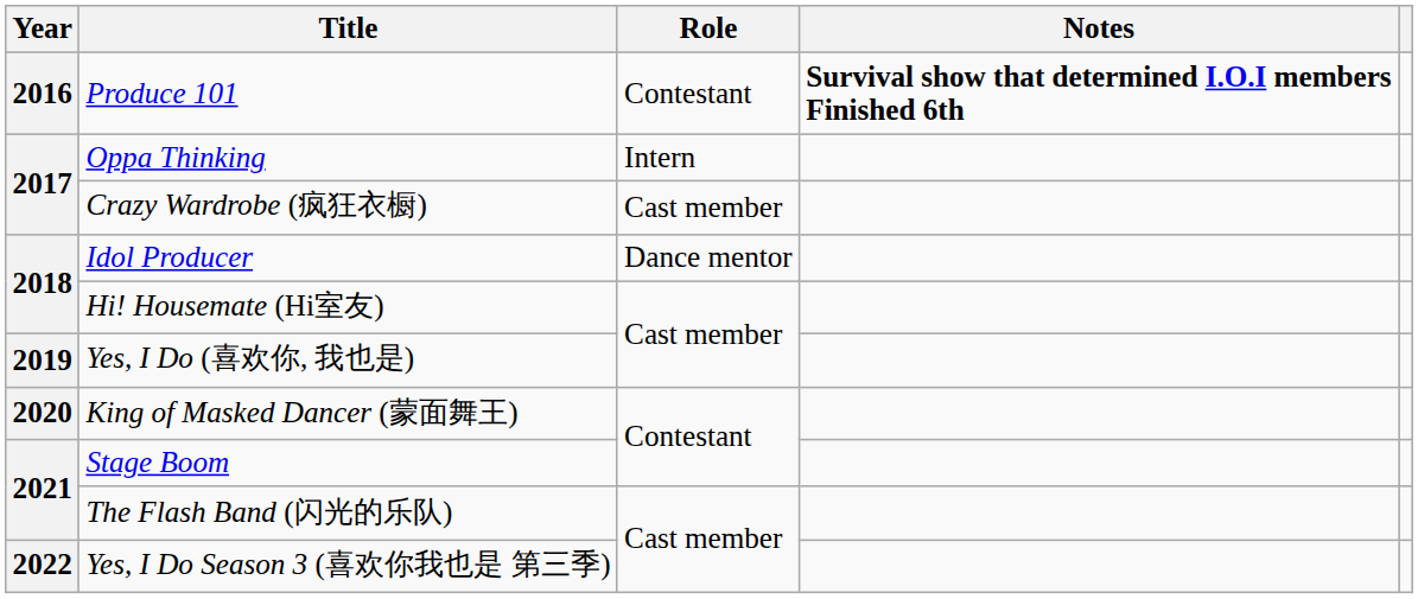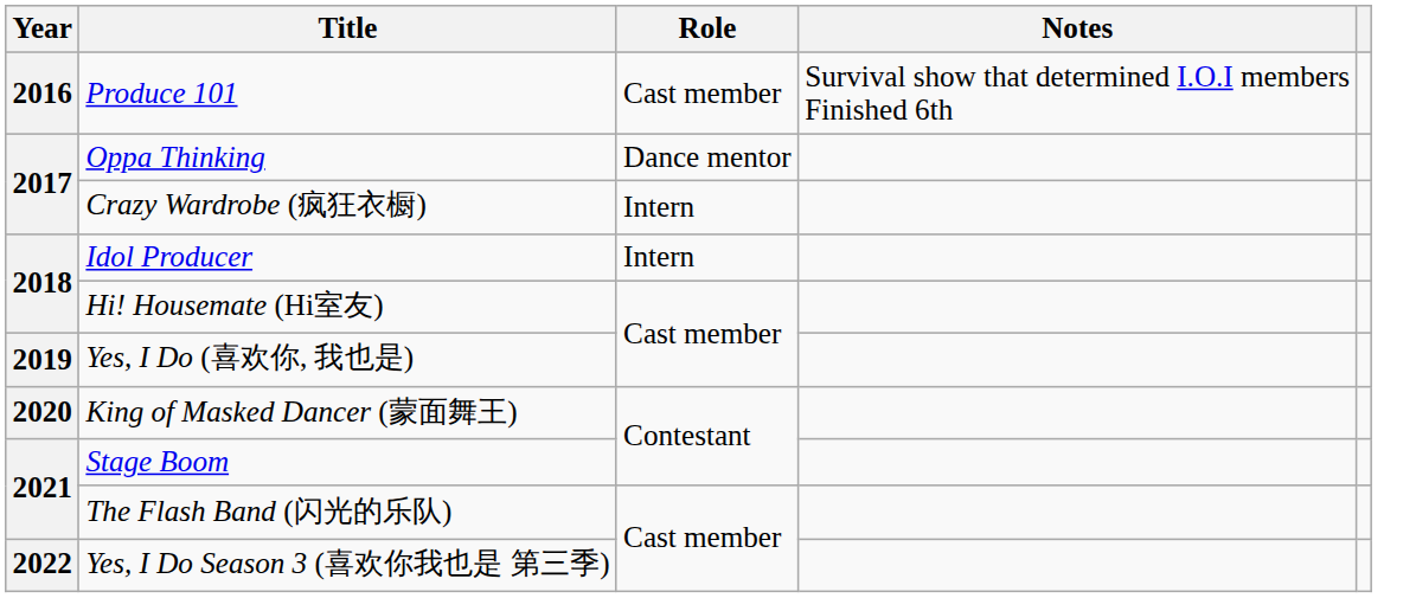 <table class="wikitable sortable plainrowheaders">
 <tr>
 <th scope="col">Year</th>
 <th scope="col">Title</th>
 <th scope="col">Role</th>
 <th scope="col">Notes</th>
 <th scope="col" class="unsortable"></th>
 </tr>
 <tr>
 <th scope="row">2016</th>
 <td><em><a href='#'>Produce 101</a></em></td>
-<td>Contestant</td>
-<td><strong>Survival show that determined <a href='#'>I.O.I</a> members<br>Finished 6th</strong></td>
+<td>Cast member</td>
+<td>Survival show that determined <a href='#'>I.O.I</a> members<br>Finished 6th</td>
 <td align="center"></td>
 </tr>
 <tr>
 <th scope="row" rowspan="2">2017</th>
 <td><em><a href='#'>Oppa Thinking</a></em></td>
-<td>Intern</td>
+<td>Dance mentor</td>
 <td></td>
 <td align="center"></td>
 </tr>
 <tr>
 <td><em>Crazy Wardrobe</em> (疯狂衣橱)</td>
-<td>Cast member</td>
+<td>Intern</td>
 <td></td>
 <td align="center"></td>
 </tr>
 <tr>
 <th scope="row" rowspan="2">2018</th>
 <td><em><a href='#'>Idol Producer</a></em></td>
-<td>Dance mentor</td>
+<td>Intern</td>
 <td></td>
 <td align="center"></td>
 </tr>
 <tr>
 <td><em>Hi! Housemate</em> (Hi室友)</td>
 <td rowspan="2">Cast member</td>
 <td></td>
 <td align="center"></td>
 </tr>
 <tr>
 <th scope="row">2019</th>
 <td><em>Yes, I Do</em> (喜欢你, 我也是)</td>
 <td></td>
 <td align="center"></td>
 </tr>
 <tr>
 <th scope="row">2020</th>
 <td><em>King of Masked Dancer</em> (蒙面舞王)</td>
 <td rowspan="2">Contestant</td>
 <td></td>
 <td align="center"></td>
 </tr>
 <tr>
 <th scope="row" rowspan="2">2021</th>
 <td><em><a href='#'>Stage Boom</a></em></td>
 <td></td>
 <td align="center"></td>
 </tr>
 <tr>
 <td><em>The Flash Band</em> (闪光的乐队)</td>
 <td rowspan="2">Cast member</td>
 <td></td>
 <td align="center"></td>
 </tr>
 <tr>
 <th scope="row" rowspan="1">2022</th>
 <td><em>Yes, I Do Season 3</em> (喜欢你我也是 第三季)</td>
 <td></td>
 <td align="center"></td>
 </tr>
 </table>
